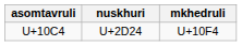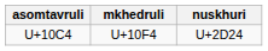 <table class="wikitable" style="width:100">
 <tr>
 <th width="100">asomtavruli</th>
+<th width="100">mkhedruli</th>
 <th width="100">nuskhuri</th>
-<th width="100">mkhedruli</th>
 </tr>
 <tr>
 <td align="center">U+10C4</td>
+<td align="center">U+10F4</td>
 <td align="center">U+2D24</td>
-<td align="center">U+10F4</td>
 </tr>
 </table>
